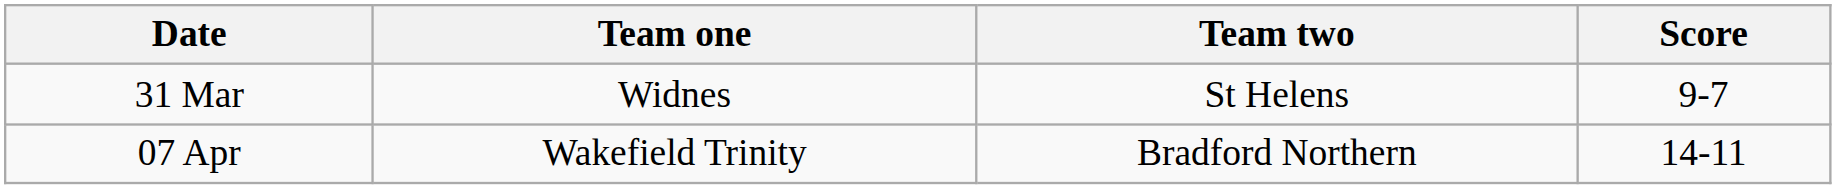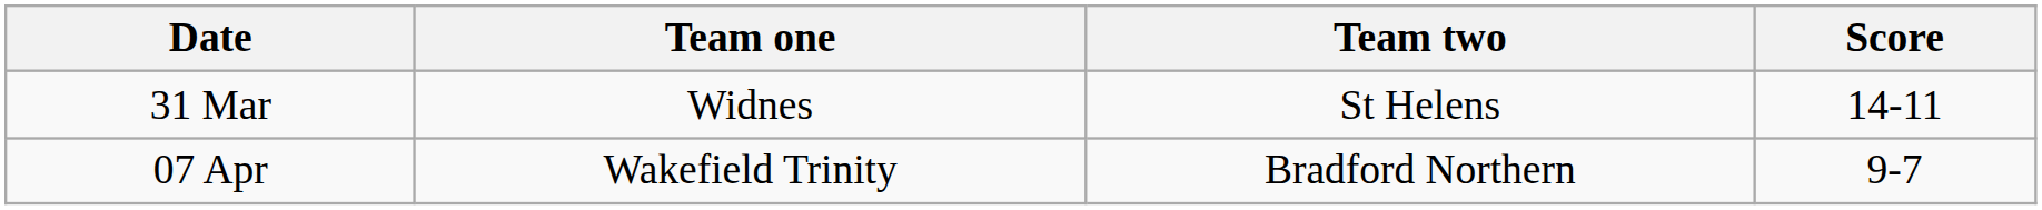 <table class="wikitable" style="text-align: center">
 <tr>
 <th width=150>Date</th>
 <th width=250>Team one</th>
 <th width=250>Team two</th>
 <th width=100>Score</th>
 </tr>
 <tr>
 <td>31 Mar</td>
 <td>Widnes</td>
 <td>St Helens</td>
-<td>9-7</td>
+<td>14-11</td>
 </tr>
 <tr>
 <td>07 Apr</td>
 <td>Wakefield Trinity</td>
 <td>Bradford Northern</td>
-<td>14-11</td>
+<td>9-7</td>
 </tr>
 </table>
